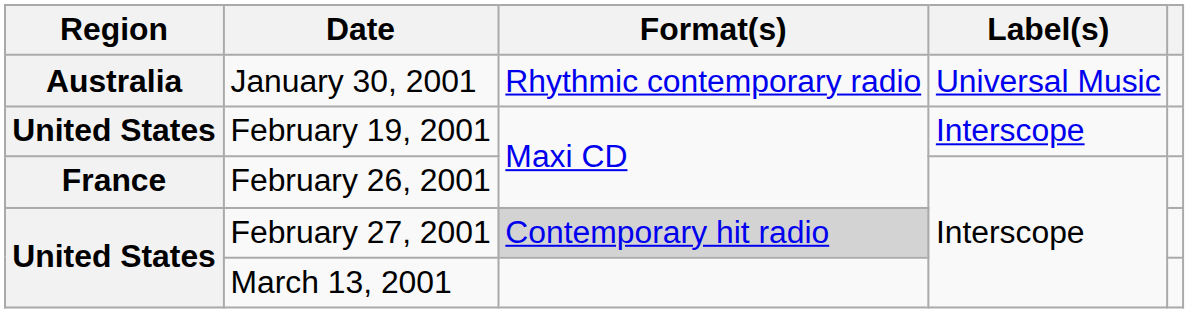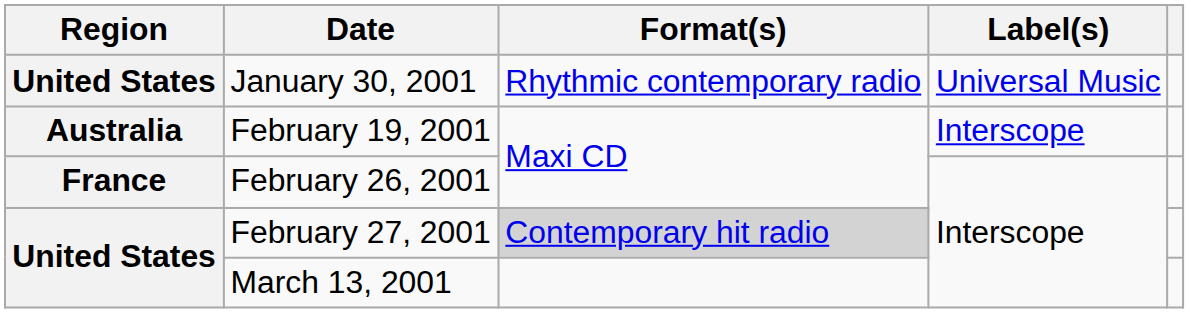 <table class="wikitable plainrowheaders">
 <tr>
 <th scope="col">Region</th>
 <th scope="col">Date</th>
 <th scope="col">Format(s)</th>
 <th scope="col">Label(s)</th>
 <th scope="col"></th>
 </tr>
 <tr>
-<th scope="row">Australia</th>
+<th scope="row">United States</th>
 <td>January 30, 2001</td>
 <td><a href='#'>Rhythmic contemporary radio</a></td>
 <td><a href='#'>Universal Music</a></td>
 <td></td>
 </tr>
 <tr>
-<th scope="row">United States</th>
+<th scope="row">Australia</th>
 <td>February 19, 2001</td>
 <td rowspan="2"><a href='#'>Maxi CD</a></td>
 <td><a href='#'>Interscope</a></td>
 <td></td>
 </tr>
 <tr>
 <th scope="row">France</th>
 <td>February 26, 2001</td>
 <td rowspan="3">Interscope</td>
 <td></td>
 </tr>
 <tr>
 <th scope="row" rowspan="2">United States</th>
 <td>February 27, 2001</td>
 <td style="background: lightgrey;"><a href='#'>Contemporary hit radio</a></td>
 <td></td>
 </tr>
 <tr>
 <td>March 13, 2001</td>
 <td></td>
 <td></td>
 </tr>
 </table>
